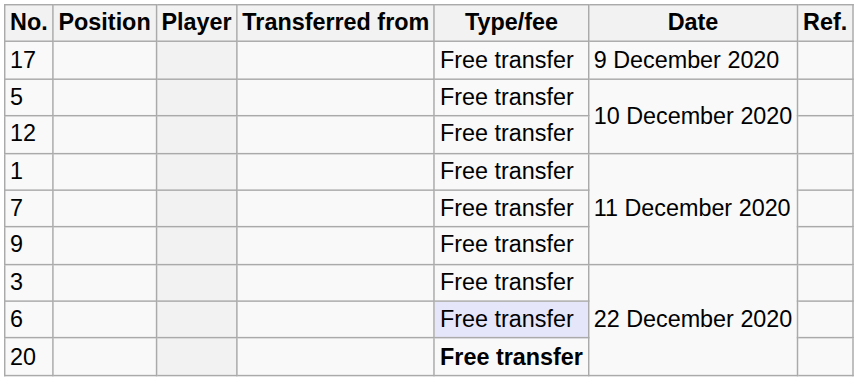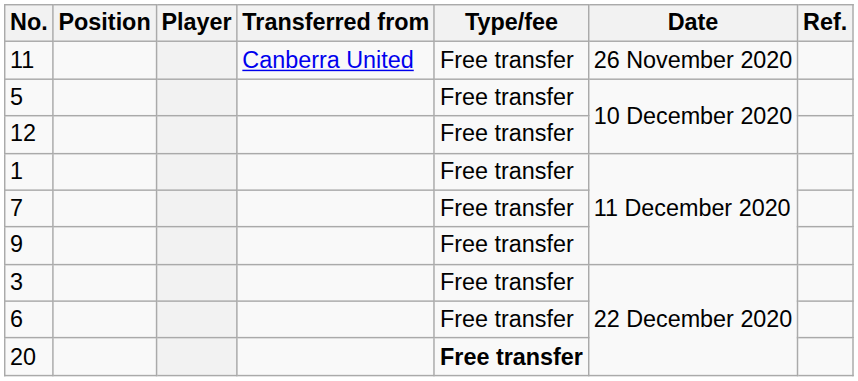 <table class="wikitable plainrowheaders sortable" style="text-align:center; text-align:left">
 <tr>
 <th scope="col">No.</th>
 <th scope="col">Position</th>
 <th scope="col">Player</th>
 <th scope="col">Transferred from</th>
 <th scope="col">Type/fee</th>
 <th scope="col">Date</th>
 <th class="unsortable" scope="col">Ref.</th>
 </tr>
 <tr>
-<td>17</td>
+<td>11</td>
 <td></td>
 <th scope="row"></th>
-<td></td>
+<td><a href='#'>Canberra United</a></td>
 <td>Free transfer</td>
-<td>9 December 2020</td>
+<td>26 November 2020</td>
 <td></td>
 </tr>
 <tr>
 <td>5</td>
 <td></td>
 <th scope="row"></th>
 <td></td>
 <td>Free transfer</td>
 <td rowspan="2">10 December 2020</td>
 <td></td>
 </tr>
 <tr>
 <td>12</td>
 <td></td>
 <th scope="row"></th>
 <td></td>
 <td>Free transfer</td>
 <td></td>
 </tr>
 <tr>
 <td>1</td>
 <td></td>
 <th scope="row"></th>
 <td></td>
 <td>Free transfer</td>
 <td rowspan="3">11 December 2020</td>
 <td></td>
 </tr>
 <tr>
 <td>7</td>
 <td></td>
 <th scope="row"></th>
 <td></td>
 <td>Free transfer</td>
 <td></td>
 </tr>
 <tr>
 <td>9</td>
 <td></td>
 <th scope="row"></th>
 <td></td>
 <td>Free transfer</td>
 <td></td>
 </tr>
 <tr>
 <td>3</td>
 <td></td>
 <th scope="row"></th>
 <td></td>
 <td>Free transfer</td>
 <td rowspan="3">22 December 2020</td>
 <td></td>
 </tr>
 <tr>
 <td>6</td>
 <td></td>
 <th scope="row"></th>
 <td></td>
-<td style="background: lavender;">Free transfer</td>
+<td>Free transfer</td>
 <td></td>
 </tr>
 <tr>
 <td>20</td>
 <td></td>
 <th scope="row"></th>
 <td></td>
 <td><strong>Free transfer</strong></td>
 <td></td>
 </tr>
 </table>
